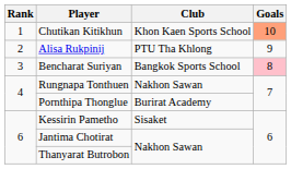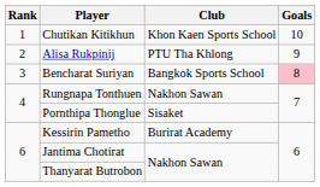 <table class="wikitable" style="text-align:center">
 <tr>
 <th>Rank</th>
 <th>Player</th>
 <th>Club</th>
 <th>Goals</th>
 </tr>
 <tr>
 <td>1</td>
 <td align="left"> Chutikan Kitikhun</td>
 <td align="left">Khon Kaen Sports School</td>
-<td style="background: lightsalmon;">10</td>
+<td>10</td>
 </tr>
 <tr>
 <td>2</td>
 <td align="left"> <a href='#'>Alisa Rukpinij</a></td>
 <td align="left">PTU Tha Khlong</td>
 <td>9</td>
 </tr>
 <tr>
 <td>3</td>
 <td align="left"> Bencharat Suriyan</td>
 <td align="left">Bangkok Sports School</td>
 <td style="background: pink;">8</td>
 </tr>
 <tr>
 <td rowspan="2">4</td>
 <td align="left"> Rungnapa Tonthuen</td>
 <td align="left">Nakhon Sawan</td>
 <td rowspan="2">7</td>
 </tr>
 <tr>
 <td align="left"> Pornthipa Thonglue</td>
-<td align="left">Burirat Academy</td>
+<td align="left">Sisaket</td>
 </tr>
 <tr>
 <td rowspan="3">6</td>
 <td align="left"> Kessirin Pametho</td>
-<td align="left">Sisaket</td>
+<td align="left">Burirat Academy</td>
 <td rowspan="3">6</td>
 </tr>
 <tr>
 <td align="left"> Jantima Chotirat</td>
 <td align="left"rowspan="2">Nakhon Sawan</td>
 </tr>
 <tr>
 <td align="left"> Thanyarat Butrobon</td>
 </tr>
 </table>
